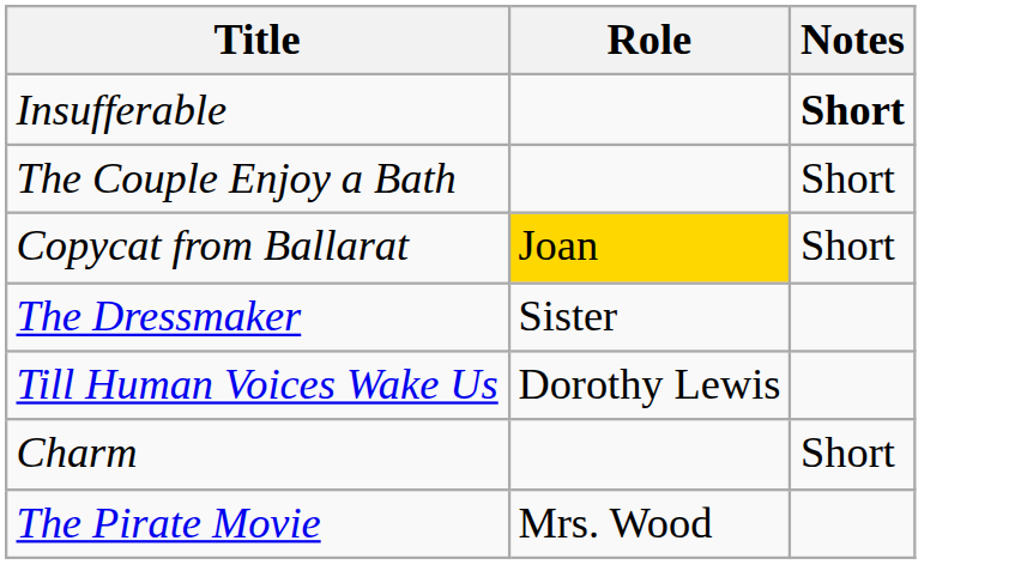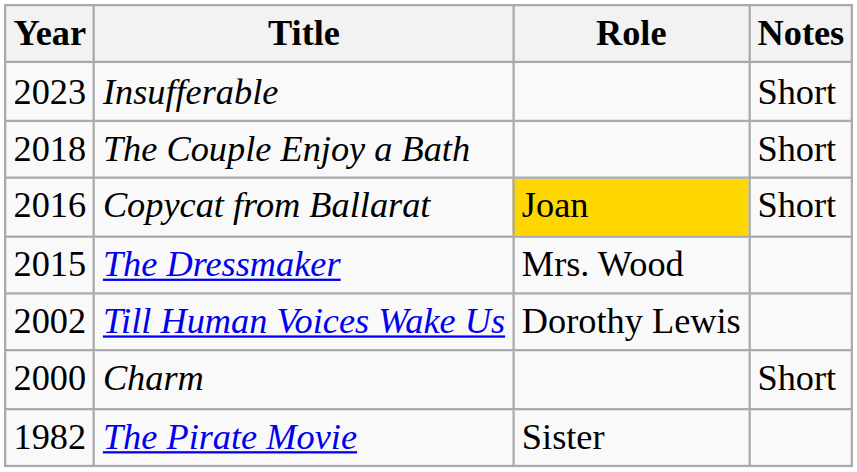 <table class="wikitable">
 <tr>
+<th>Year</th>
 <th>Title</th>
 <th>Role</th>
 <th>Notes</th>
 </tr>
 <tr>
+<td>2023</td>
 <td><em>Insufferable</em></td>
 <td></td>
-<td><strong>Short</strong></td>
+<td>Short</td>
 </tr>
 <tr>
+<td>2018</td>
 <td><em>The Couple Enjoy a Bath</em></td>
 <td></td>
 <td>Short</td>
 </tr>
 <tr>
+<td>2016</td>
 <td><em>Copycat from Ballarat</em></td>
 <td style="background: gold;">Joan</td>
 <td>Short</td>
 </tr>
 <tr>
+<td>2015</td>
 <td><em><a href='#'>The Dressmaker</a></em></td>
-<td>Sister</td>
+<td>Mrs. Wood</td>
 <td></td>
 </tr>
 <tr>
+<td>2002</td>
 <td><em><a href='#'>Till Human Voices Wake Us</a></em></td>
 <td>Dorothy Lewis</td>
 <td></td>
 </tr>
 <tr>
+<td>2000</td>
 <td><em>Charm</em></td>
 <td></td>
 <td>Short</td>
 </tr>
 <tr>
+<td>1982</td>
 <td><em><a href='#'>The Pirate Movie</a></em></td>
-<td>Mrs. Wood</td>
+<td>Sister</td>
 <td></td>
 </tr>
 </table>
